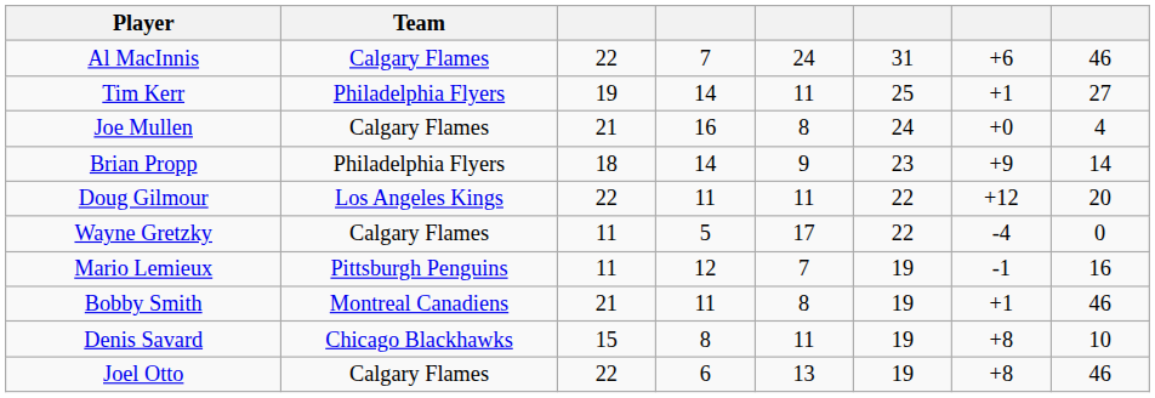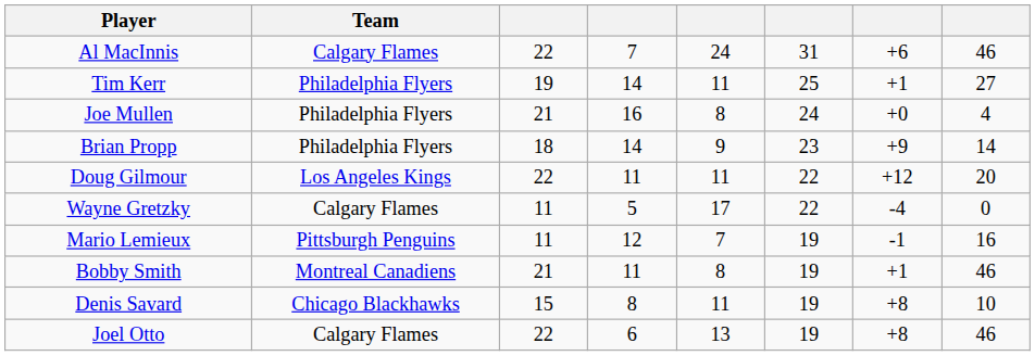 <table style="padding:3px; border-spacing:0; text-align:center;" class="wikitable sortable">
 <tr>
 <th style="width:12em">Player</th>
 <th style="width:12em">Team</th>
 <th style="width:4em"></th>
 <th style="width:4em"></th>
 <th style="width:4em"></th>
 <th style="width:4em"></th>
 <th data-sort-type="number" style="width:4em"></th>
 <th style="width:4em"></th>
 </tr>
 <tr>
 <td><a href='#'>Al MacInnis</a></td>
 <td><a href='#'>Calgary Flames</a></td>
 <td>22</td>
 <td>7</td>
 <td>24</td>
 <td>31</td>
 <td>+6</td>
 <td>46</td>
 </tr>
 <tr>
 <td><a href='#'>Tim Kerr</a></td>
 <td><a href='#'>Philadelphia Flyers</a></td>
 <td>19</td>
 <td>14</td>
 <td>11</td>
 <td>25</td>
 <td>+1</td>
 <td>27</td>
 </tr>
 <tr>
 <td><a href='#'>Joe Mullen</a></td>
-<td>Calgary Flames</td>
+<td>Philadelphia Flyers</td>
 <td>21</td>
 <td>16</td>
 <td>8</td>
 <td>24</td>
 <td>+0</td>
 <td>4</td>
 </tr>
 <tr>
 <td><a href='#'>Brian Propp</a></td>
 <td>Philadelphia Flyers</td>
 <td>18</td>
 <td>14</td>
 <td>9</td>
 <td>23</td>
 <td>+9</td>
 <td>14</td>
 </tr>
 <tr>
 <td><a href='#'>Doug Gilmour</a></td>
 <td><a href='#'>Los Angeles Kings</a></td>
 <td>22</td>
 <td>11</td>
 <td>11</td>
 <td>22</td>
 <td>+12</td>
 <td>20</td>
 </tr>
 <tr>
 <td><a href='#'>Wayne Gretzky</a></td>
 <td>Calgary Flames</td>
 <td>11</td>
 <td>5</td>
 <td>17</td>
 <td>22</td>
 <td>-4</td>
 <td>0</td>
 </tr>
 <tr>
 <td><a href='#'>Mario Lemieux</a></td>
 <td><a href='#'>Pittsburgh Penguins</a></td>
 <td>11</td>
 <td>12</td>
 <td>7</td>
 <td>19</td>
 <td>-1</td>
 <td>16</td>
 </tr>
 <tr>
 <td><a href='#'>Bobby Smith</a></td>
 <td><a href='#'>Montreal Canadiens</a></td>
 <td>21</td>
 <td>11</td>
 <td>8</td>
 <td>19</td>
 <td>+1</td>
 <td>46</td>
 </tr>
 <tr>
 <td><a href='#'>Denis Savard</a></td>
 <td><a href='#'>Chicago Blackhawks</a></td>
 <td>15</td>
 <td>8</td>
 <td>11</td>
 <td>19</td>
 <td>+8</td>
 <td>10</td>
 </tr>
 <tr>
 <td><a href='#'>Joel Otto</a></td>
 <td>Calgary Flames</td>
 <td>22</td>
 <td>6</td>
 <td>13</td>
 <td>19</td>
 <td>+8</td>
 <td>46</td>
 </tr>
 </table>
